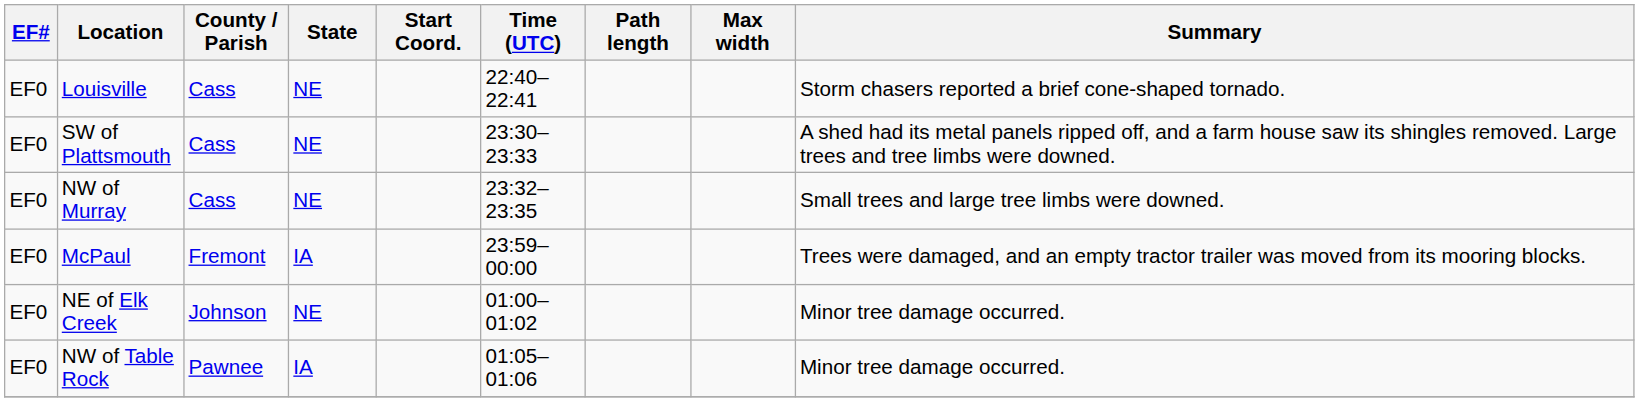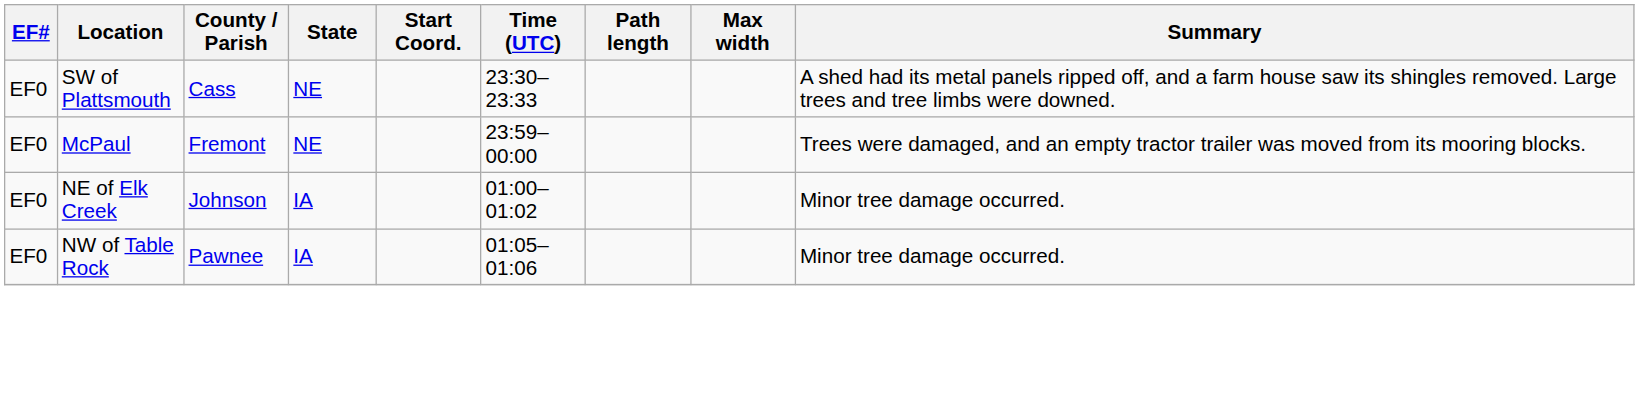 <table class="wikitable sortable" style="width:100%;">
 <tr>
 <th scope="col"  style="width:3%; text-align:center;"><a href='#'>EF#</a></th>
 <th scope="col"  style="width:7%; text-align:center;" class="unsortable">Location</th>
 <th scope="col"  style="width:6%; text-align:center;" class="unsortable">County / Parish</th>
 <th scope="col"  style="width:5%; text-align:center;">State</th>
 <th scope="col"  style="width:6%; text-align:center;">Start Coord.</th>
 <th scope="col"  style="width:6%; text-align:center;">Time (<a href='#'>UTC</a>)</th>
 <th scope="col"  style="width:6%; text-align:center;">Path length</th>
 <th scope="col"  style="width:6%; text-align:center;">Max width</th>
 <th scope="col" class="unsortable" style="width:48%; text-align:center;">Summary</th>
 </tr>
 <tr>
 <td bgcolor=>EF0</td>
-<td><a href='#'>Louisville</a></td>
-<td><a href='#'>Cass</a></td>
-<td><a href='#'>NE</a></td>
-<td></td>
-<td>22:40–22:41</td>
-<td></td>
-<td></td>
-<td>Storm chasers reported a brief cone-shaped tornado.</td>
-</tr>
-<tr>
-<td bgcolor=>EF0</td>
 <td>SW of <a href='#'>Plattsmouth</a></td>
 <td><a href='#'>Cass</a></td>
 <td><a href='#'>NE</a></td>
 <td></td>
 <td>23:30–23:33</td>
 <td></td>
 <td></td>
 <td>A shed had its metal panels ripped off, and a farm house saw its shingles removed. Large trees and tree limbs were downed.</td>
 </tr>
 <tr>
 <td bgcolor=>EF0</td>
-<td>NW of <a href='#'>Murray</a></td>
-<td><a href='#'>Cass</a></td>
-<td><a href='#'>NE</a></td>
-<td></td>
-<td>23:32–23:35</td>
-<td></td>
-<td></td>
-<td>Small trees and large tree limbs were downed.</td>
-</tr>
-<tr>
-<td bgcolor=>EF0</td>
 <td><a href='#'>McPaul</a></td>
 <td><a href='#'>Fremont</a></td>
-<td><a href='#'>IA</a></td>
+<td><a href='#'>NE</a></td>
 <td></td>
 <td>23:59–00:00</td>
 <td></td>
 <td></td>
 <td>Trees were damaged, and an empty tractor trailer was moved from its mooring blocks.</td>
 </tr>
 <tr>
 <td bgcolor=>EF0</td>
 <td>NE of <a href='#'>Elk Creek</a></td>
 <td><a href='#'>Johnson</a></td>
-<td><a href='#'>NE</a></td>
+<td><a href='#'>IA</a></td>
 <td></td>
 <td>01:00–01:02</td>
 <td></td>
 <td></td>
 <td>Minor tree damage occurred.</td>
 </tr>
 <tr>
 <td bgcolor=>EF0</td>
 <td>NW of <a href='#'>Table Rock</a></td>
 <td><a href='#'>Pawnee</a></td>
 <td><a href='#'>IA</a></td>
 <td></td>
 <td>01:05–01:06</td>
 <td></td>
 <td></td>
 <td>Minor tree damage occurred.</td>
 </tr>
 <tr>
 </tr>
 </table>
